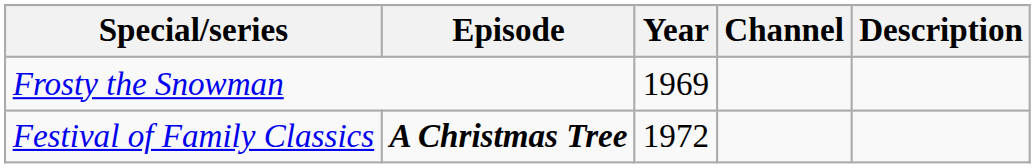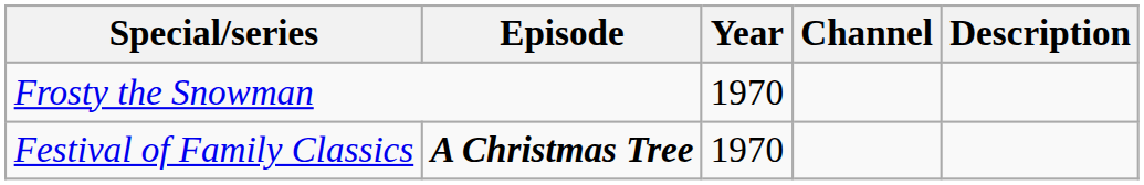 <table class="wikitable sortable">
 <tr>
 <th>Special/series</th>
 <th>Episode</th>
 <th>Year</th>
 <th>Channel</th>
 <th>Description</th>
 </tr>
 <tr>
 <td colspan="2"><em><a href='#'>Frosty the Snowman</a></em></td>
-<td>1969</td>
+<td>1970</td>
 <td></td>
 <td></td>
 </tr>
 <tr>
 <td><em><a href='#'>Festival of Family Classics</a></em></td>
 <td><strong><em>A Christmas Tree</em></strong></td>
-<td>1972</td>
+<td>1970</td>
 <td></td>
 <td></td>
 </tr>
 </table>
